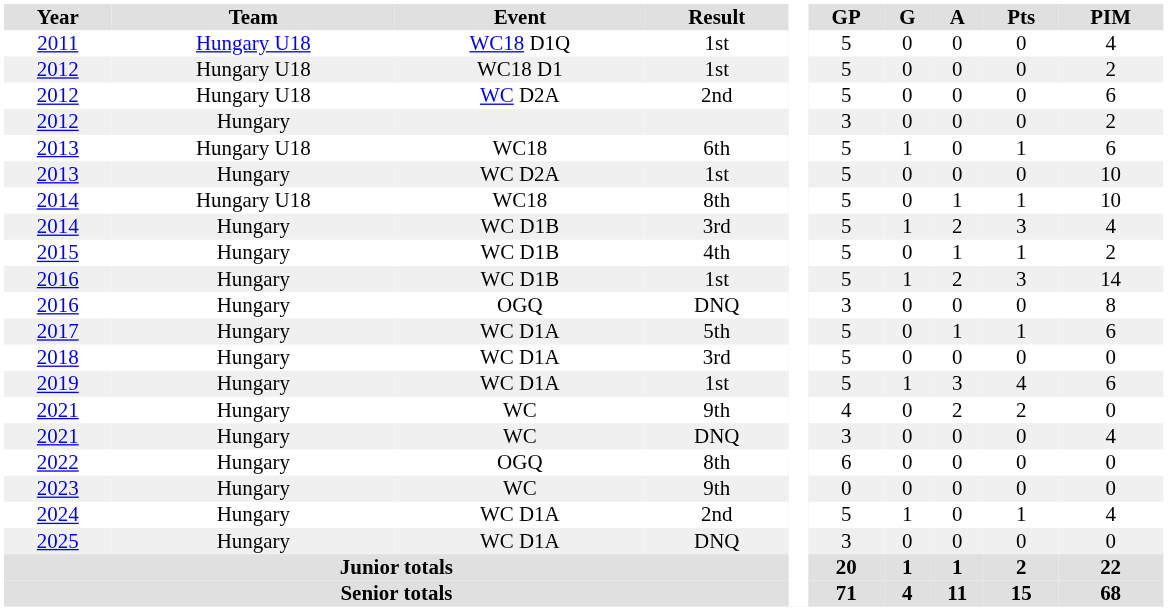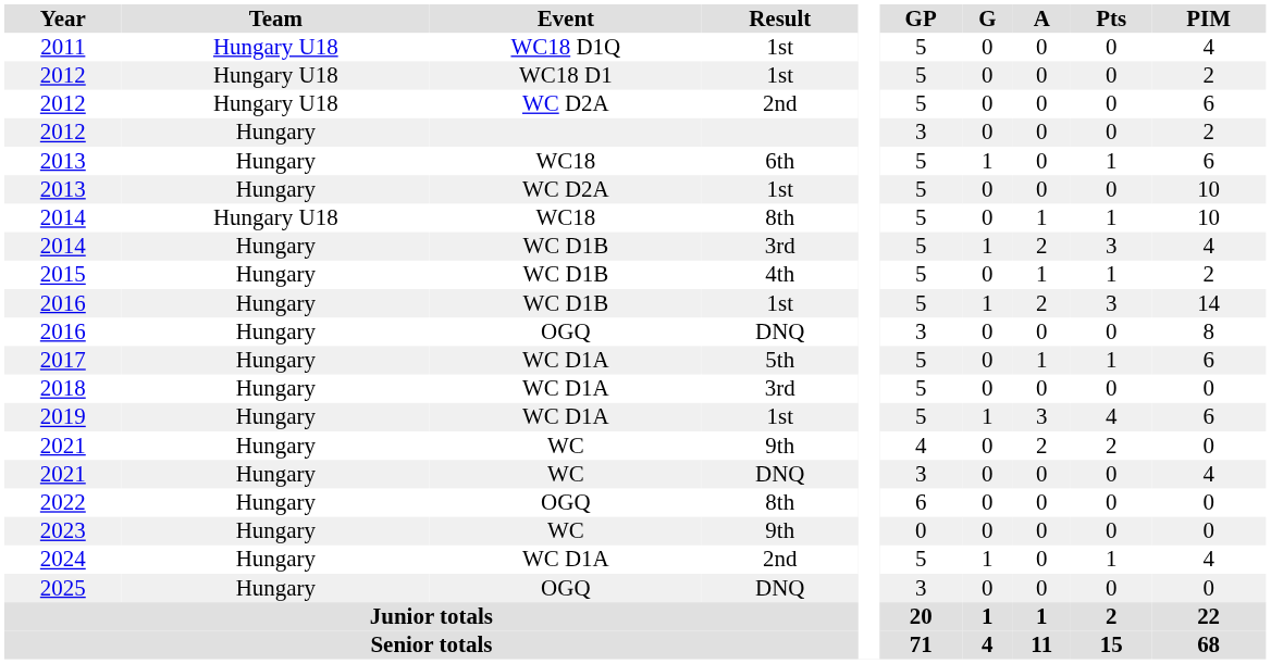 <table border="0" cellpadding="1" cellspacing="0" id="Table3" style="text-align:center; width:70%">
 <tr bgcolor="#e0e0e0">
 <th>Year</th>
 <th>Team</th>
 <th>Event</th>
 <th>Result</th>
 <th rowspan="97" bgcolor="#ffffff"> </th>
 <th>GP</th>
 <th>G</th>
 <th>A</th>
 <th>Pts</th>
 <th>PIM</th>
 </tr>
 <tr>
 <td><a href='#'>2011</a></td>
 <td><a href='#'>Hungary U18</a></td>
 <td><a href='#'>WC18</a> D1Q</td>
 <td>1st</td>
 <td>5</td>
 <td>0</td>
 <td>0</td>
 <td>0</td>
 <td>4</td>
 </tr>
 <tr bgcolor="#f0f0f0">
 <td><a href='#'>2012</a></td>
 <td>Hungary U18</td>
 <td>WC18 D1</td>
 <td>1st</td>
 <td>5</td>
 <td>0</td>
 <td>0</td>
 <td>0</td>
 <td>2</td>
 </tr>
 <tr>
 <td><a href='#'>2012</a></td>
 <td>Hungary U18</td>
 <td><a href='#'>WC</a> D2A</td>
 <td>2nd</td>
 <td>5</td>
 <td>0</td>
 <td>0</td>
 <td>0</td>
 <td>6</td>
 </tr>
 <tr bgcolor="#f0f0f0">
 <td><a href='#'>2012</a></td>
 <td>Hungary</td>
 <td></td>
 <td></td>
 <td>3</td>
 <td>0</td>
 <td>0</td>
 <td>0</td>
 <td>2</td>
 </tr>
 <tr>
 <td><a href='#'>2013</a></td>
-<td>Hungary U18</td>
+<td>Hungary</td>
 <td>WC18</td>
 <td>6th</td>
 <td>5</td>
 <td>1</td>
 <td>0</td>
 <td>1</td>
 <td>6</td>
 </tr>
 <tr bgcolor="#f0f0f0">
 <td><a href='#'>2013</a></td>
 <td>Hungary</td>
 <td>WC D2A</td>
 <td>1st</td>
 <td>5</td>
 <td>0</td>
 <td>0</td>
 <td>0</td>
 <td>10</td>
 </tr>
 <tr>
 <td><a href='#'>2014</a></td>
 <td>Hungary U18</td>
 <td>WC18</td>
 <td>8th</td>
 <td>5</td>
 <td>0</td>
 <td>1</td>
 <td>1</td>
 <td>10</td>
 </tr>
 <tr bgcolor="#f0f0f0">
 <td><a href='#'>2014</a></td>
 <td>Hungary</td>
 <td>WC D1B</td>
 <td>3rd</td>
 <td>5</td>
 <td>1</td>
 <td>2</td>
 <td>3</td>
 <td>4</td>
 </tr>
 <tr>
 <td><a href='#'>2015</a></td>
 <td>Hungary</td>
 <td>WC D1B</td>
 <td>4th</td>
 <td>5</td>
 <td>0</td>
 <td>1</td>
 <td>1</td>
 <td>2</td>
 </tr>
 <tr bgcolor="#f0f0f0">
 <td><a href='#'>2016</a></td>
 <td>Hungary</td>
 <td>WC D1B</td>
 <td>1st</td>
 <td>5</td>
 <td>1</td>
 <td>2</td>
 <td>3</td>
 <td>14</td>
 </tr>
 <tr>
 <td><a href='#'>2016</a></td>
 <td>Hungary</td>
 <td>OGQ</td>
 <td>DNQ</td>
 <td>3</td>
 <td>0</td>
 <td>0</td>
 <td>0</td>
 <td>8</td>
 </tr>
 <tr bgcolor="#f0f0f0">
 <td><a href='#'>2017</a></td>
 <td>Hungary</td>
 <td>WC D1A</td>
 <td>5th</td>
 <td>5</td>
 <td>0</td>
 <td>1</td>
 <td>1</td>
 <td>6</td>
 </tr>
 <tr>
 <td><a href='#'>2018</a></td>
 <td>Hungary</td>
 <td>WC D1A</td>
 <td>3rd</td>
 <td>5</td>
 <td>0</td>
 <td>0</td>
 <td>0</td>
 <td>0</td>
 </tr>
 <tr bgcolor="#f0f0f0">
 <td><a href='#'>2019</a></td>
 <td>Hungary</td>
 <td>WC D1A</td>
 <td>1st</td>
 <td>5</td>
 <td>1</td>
 <td>3</td>
 <td>4</td>
 <td>6</td>
 </tr>
 <tr>
 <td><a href='#'>2021</a></td>
 <td>Hungary</td>
 <td>WC</td>
 <td>9th</td>
 <td>4</td>
 <td>0</td>
 <td>2</td>
 <td>2</td>
 <td>0</td>
 </tr>
 <tr bgcolor="#f0f0f0">
 <td><a href='#'>2021</a></td>
 <td>Hungary</td>
 <td>WC</td>
 <td>DNQ</td>
 <td>3</td>
 <td>0</td>
 <td>0</td>
 <td>0</td>
 <td>4</td>
 </tr>
 <tr>
 <td><a href='#'>2022</a></td>
 <td>Hungary</td>
 <td>OGQ</td>
 <td>8th</td>
 <td>6</td>
 <td>0</td>
 <td>0</td>
 <td>0</td>
 <td>0</td>
 </tr>
 <tr bgcolor="#f0f0f0">
 <td><a href='#'>2023</a></td>
 <td>Hungary</td>
 <td>WC</td>
 <td>9th</td>
 <td>0</td>
 <td>0</td>
 <td>0</td>
 <td>0</td>
 <td>0</td>
 </tr>
 <tr>
 <td><a href='#'>2024</a></td>
 <td>Hungary</td>
 <td>WC D1A</td>
 <td>2nd</td>
 <td>5</td>
 <td>1</td>
 <td>0</td>
 <td>1</td>
 <td>4</td>
 </tr>
 <tr bgcolor="#f0f0f0">
 <td><a href='#'>2025</a></td>
 <td>Hungary</td>
-<td>WC D1A</td>
+<td>OGQ</td>
 <td>DNQ</td>
 <td>3</td>
 <td>0</td>
 <td>0</td>
 <td>0</td>
 <td>0</td>
 </tr>
 <tr align="centre" bgcolor="#e0e0e0">
 <th colspan="4">Junior totals</th>
 <th>20</th>
 <th>1</th>
 <th>1</th>
 <th>2</th>
 <th>22</th>
 </tr>
 <tr align="centre" bgcolor="#e0e0e0">
 <th colspan="4">Senior totals</th>
 <th>71</th>
 <th>4</th>
 <th>11</th>
 <th>15</th>
 <th>68</th>
 </tr>
 </table>
